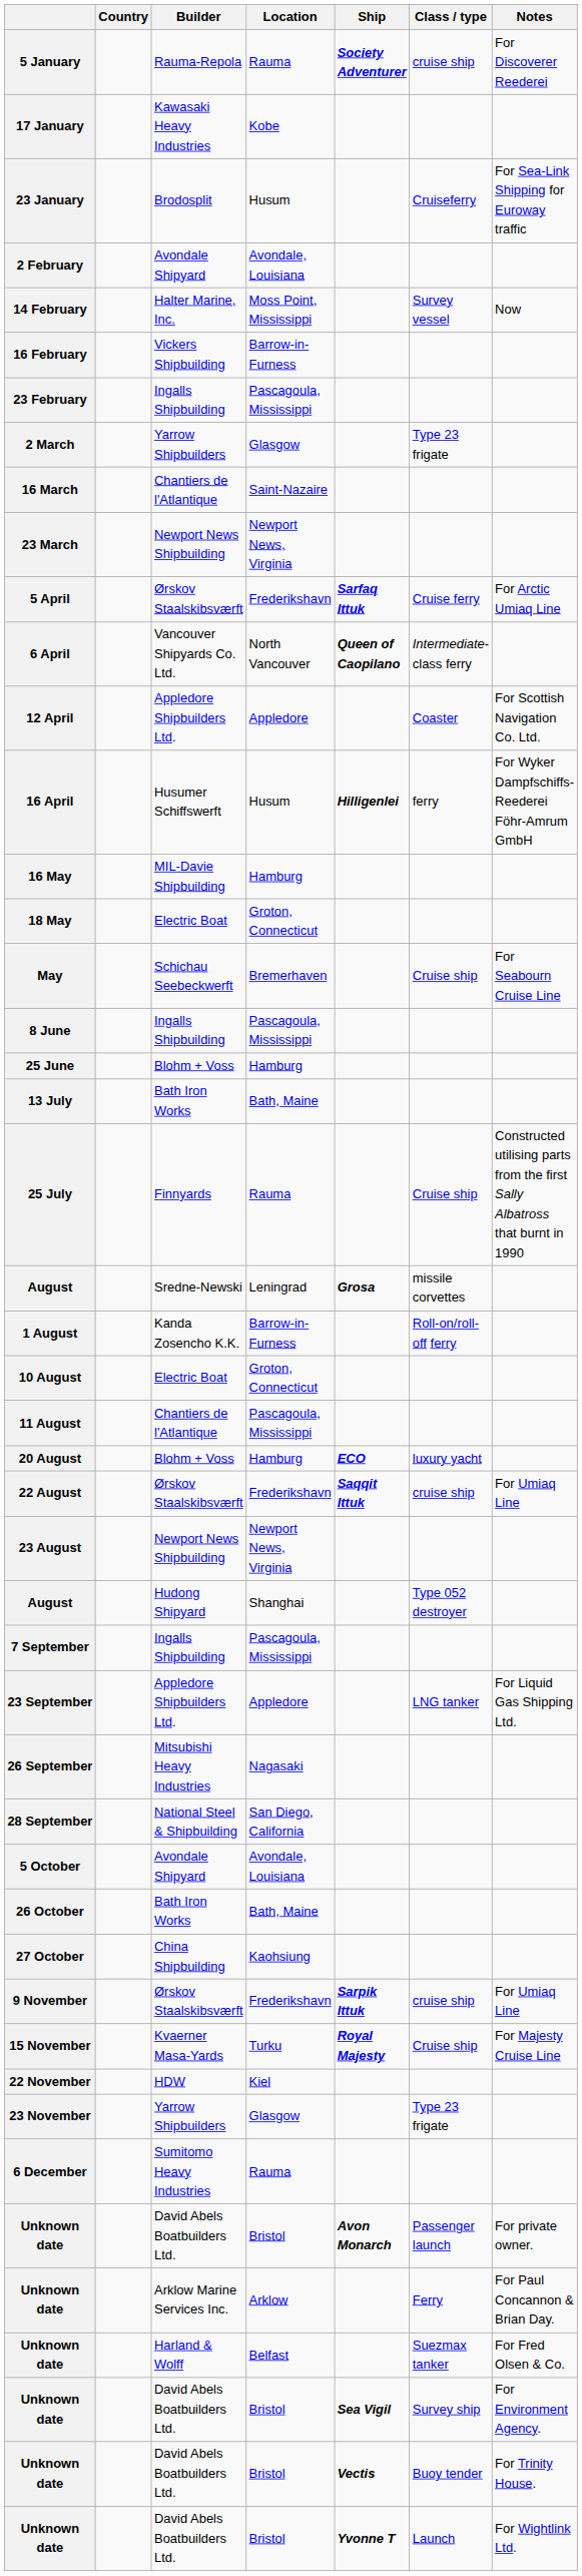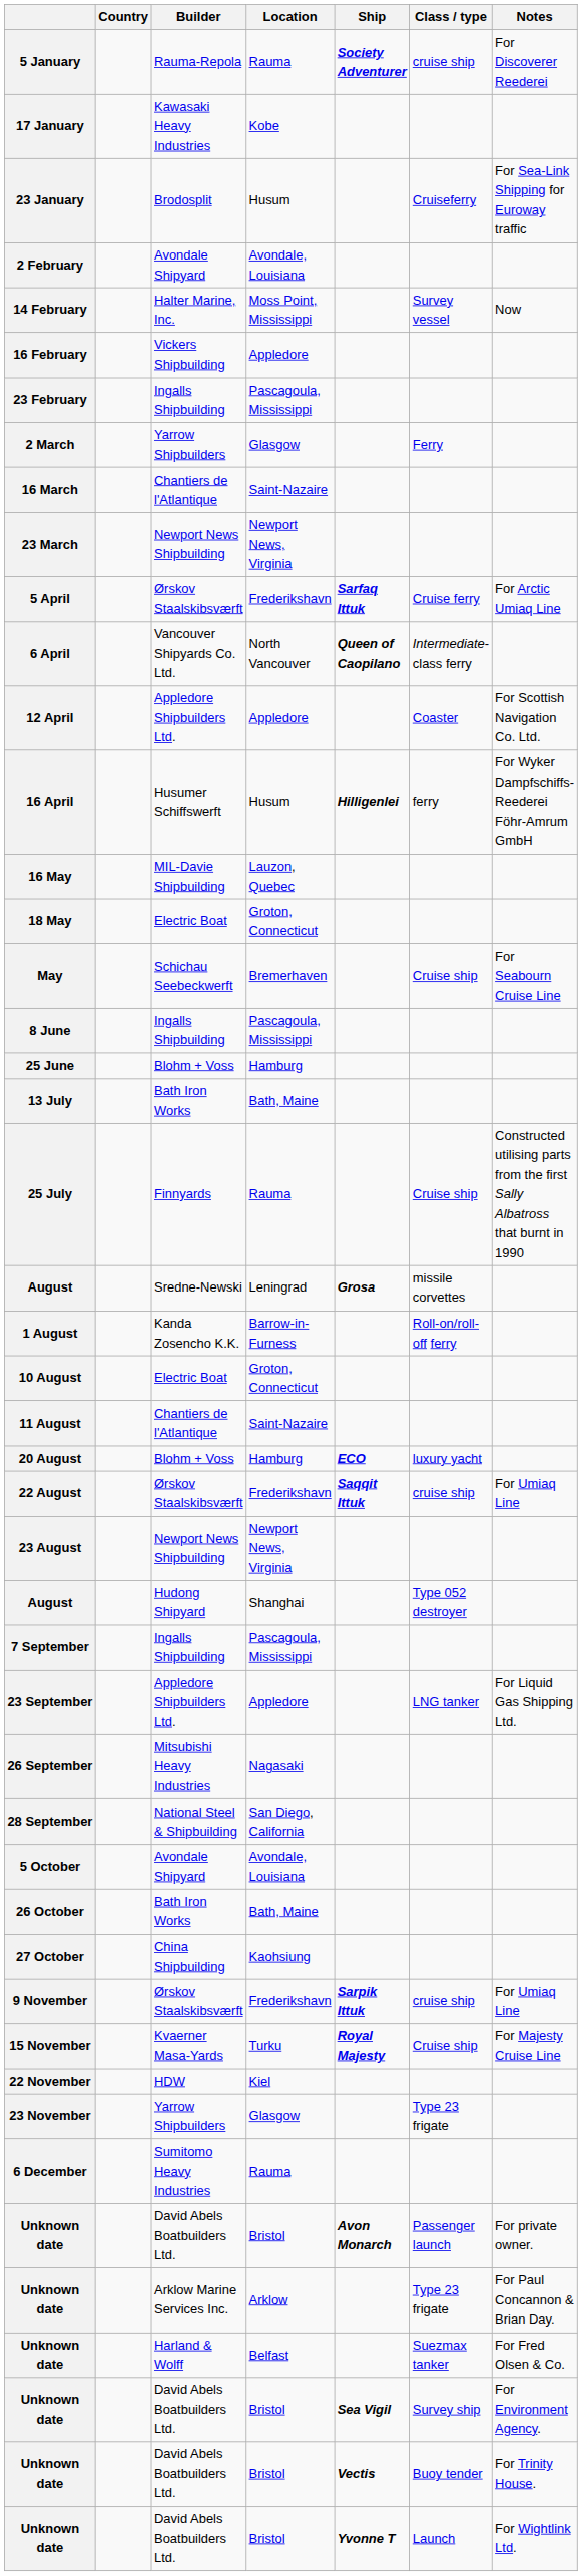 <table class="wikitable sortable" style="font-size:1.00em; line-height:1.5em;">
 <tr>
 <th width="100"></th>
 <th width="130">Country</th>
 <th>Builder</th>
 <th>Location</th>
 <th>Ship</th>
 <th>Class / type</th>
 <th>Notes</th>
 </tr>
 <tr>
 <th>5 January</th>
 <td></td>
 <td><a href='#'>Rauma-Repola</a></td>
 <td><a href='#'>Rauma</a></td>
 <td><a href='#'><strong><em>Society Adventurer</em></strong></a></td>
 <td><a href='#'>cruise ship</a></td>
 <td>For <a href='#'>Discoverer Reederei</a></td>
 </tr>
 <tr>
 <th>17 January</th>
 <td></td>
 <td><a href='#'>Kawasaki Heavy Industries</a></td>
 <td><a href='#'>Kobe</a></td>
 <td><strong></strong></td>
 <td></td>
 <td></td>
 </tr>
 <tr>
 <th>23 January</th>
 <td></td>
 <td><a href='#'>Brodosplit</a></td>
 <td>Husum</td>
 <td><strong></strong></td>
 <td><a href='#'>Cruiseferry</a></td>
 <td>For <a href='#'>Sea-Link Shipping</a> for <a href='#'>Euroway</a> traffic</td>
 </tr>
 <tr>
 <th>2 February</th>
 <td></td>
 <td><a href='#'>Avondale Shipyard</a></td>
 <td><a href='#'>Avondale, Louisiana</a></td>
 <td><strong></strong></td>
 <td></td>
 <td></td>
 </tr>
 <tr>
 <th>14 February</th>
 <td></td>
 <td><a href='#'>Halter Marine, Inc.</a></td>
 <td><a href='#'>Moss Point, Mississippi</a></td>
 <td><strong></strong></td>
 <td><a href='#'>Survey vessel</a></td>
 <td>Now <strong></strong></td>
 </tr>
 <tr>
 <th>16 February</th>
 <td></td>
 <td><a href='#'>Vickers Shipbuilding</a></td>
-<td><a href='#'>Barrow-in-Furness</a></td>
+<td><a href='#'>Appledore</a></td>
 <td><strong></strong></td>
 <td></td>
 <td></td>
 </tr>
 <tr>
 <th>23 February</th>
 <td></td>
 <td><a href='#'>Ingalls Shipbuilding</a></td>
 <td><a href='#'>Pascagoula, Mississippi</a></td>
 <td><strong></strong></td>
 <td></td>
 <td></td>
 </tr>
 <tr>
 <th>2 March</th>
 <td></td>
 <td><a href='#'>Yarrow Shipbuilders</a></td>
 <td><a href='#'>Glasgow</a></td>
 <td><strong></strong></td>
-<td><a href='#'>Type 23</a> frigate</td>
+<td><a href='#'>Ferry</a></td>
 <td></td>
 </tr>
 <tr>
 <th>16 March</th>
 <td></td>
 <td><a href='#'>Chantiers de l'Atlantique</a></td>
 <td><a href='#'>Saint-Nazaire</a></td>
 <td><strong></strong></td>
 <td></td>
 <td></td>
 </tr>
 <tr>
 <th>23 March</th>
 <td></td>
 <td><a href='#'>Newport News Shipbuilding</a></td>
 <td><a href='#'>Newport News, Virginia</a></td>
 <td><strong></strong></td>
 <td></td>
 <td></td>
 </tr>
 <tr>
 <th>5 April</th>
 <td></td>
 <td><a href='#'>Ørskov Staalskibsværft</a></td>
 <td><a href='#'>Frederikshavn</a></td>
 <td><strong><em><a href='#'>Sarfaq Ittuk</a></em></strong></td>
 <td><a href='#'>Cruise ferry</a></td>
 <td>For <a href='#'>Arctic Umiaq Line</a></td>
 </tr>
 <tr>
 <th>6 April</th>
 <td></td>
 <td>Vancouver Shipyards Co. Ltd.</td>
 <td>North Vancouver</td>
 <td><strong><em>Queen of Caopilano</em></strong></td>
 <td><em>Intermediate</em>-class ferry</td>
 <td></td>
 </tr>
 <tr ---->
 <th>12 April</th>
 <td></td>
 <td><a href='#'>Appledore Shipbuilders Ltd</a>.</td>
 <td><a href='#'>Appledore</a></td>
 <td><strong></strong></td>
 <td><a href='#'>Coaster</a></td>
 <td>For Scottish Navigation Co. Ltd.</td>
 </tr>
 <tr>
 <th>16 April</th>
 <td></td>
 <td>Husumer Schiffswerft</td>
 <td>Husum</td>
 <td><strong><em>Hilligenlei</em></strong></td>
 <td>ferry</td>
 <td>For Wyker Dampfschiffs-Reederei Föhr-Amrum GmbH</td>
 </tr>
 <tr>
 <th>16 May</th>
 <td></td>
 <td><a href='#'>MIL-Davie Shipbuilding</a></td>
-<td><a href='#'>Hamburg</a></td>
+<td><a href='#'>Lauzon</a>, <a href='#'>Quebec</a></td>
 <td><strong></strong></td>
 <td></td>
 <td></td>
 </tr>
 <tr>
 <th>18 May</th>
 <td></td>
 <td><a href='#'>Electric Boat</a></td>
 <td><a href='#'>Groton, Connecticut</a></td>
 <td><strong></strong></td>
 <td></td>
 <td></td>
 </tr>
 <tr>
 <th>May</th>
 <td></td>
 <td><a href='#'>Schichau Seebeckwerft</a></td>
 <td><a href='#'>Bremerhaven</a></td>
 <td><strong></strong></td>
 <td><a href='#'>Cruise ship</a></td>
 <td>For <a href='#'>Seabourn Cruise Line</a></td>
 </tr>
 <tr>
 <th>8 June</th>
 <td></td>
 <td><a href='#'>Ingalls Shipbuilding</a></td>
 <td><a href='#'>Pascagoula, Mississippi</a></td>
 <td><strong></strong></td>
 <td></td>
 <td></td>
 </tr>
 <tr>
 <th>25 June</th>
 <td></td>
 <td><a href='#'>Blohm + Voss</a></td>
 <td><a href='#'>Hamburg</a></td>
 <td><strong></strong></td>
 <td></td>
 <td></td>
 </tr>
 <tr>
 <th>13 July</th>
 <td></td>
 <td><a href='#'>Bath Iron Works</a></td>
 <td><a href='#'>Bath, Maine</a></td>
 <td><strong></strong></td>
 <td></td>
 <td></td>
 </tr>
 <tr>
 <th>25 July</th>
 <td></td>
 <td><a href='#'>Finnyards</a></td>
 <td><a href='#'>Rauma</a></td>
 <td><strong></strong></td>
 <td><a href='#'>Cruise ship</a></td>
 <td>Constructed utilising parts from the first <em>Sally Albatross</em> that burnt in 1990</td>
 </tr>
 <tr>
 <th>August</th>
 <td></td>
 <td>Sredne-Newski</td>
 <td>Leningrad</td>
 <td><strong><em>Grosa</em></strong></td>
 <td>missile corvettes</td>
 <td></td>
 </tr>
 <tr>
 <th>1 August</th>
 <td></td>
 <td>Kanda Zosencho K.K.</td>
 <td><a href='#'>Barrow-in-Furness</a></td>
 <td><strong></strong></td>
 <td><a href='#'>Roll-on/roll-off</a> <a href='#'>ferry</a></td>
 <td></td>
 </tr>
 <tr>
 <th>10 August</th>
 <td></td>
 <td><a href='#'>Electric Boat</a></td>
 <td><a href='#'>Groton, Connecticut</a></td>
 <td><strong></strong></td>
 <td></td>
 <td></td>
 </tr>
 <tr>
 <th>11 August</th>
 <td></td>
 <td><a href='#'>Chantiers de l'Atlantique</a></td>
-<td><a href='#'>Pascagoula, Mississippi</a></td>
+<td><a href='#'>Saint-Nazaire</a></td>
 <td><strong></strong></td>
 <td></td>
 <td></td>
 </tr>
 <tr>
 <th>20 August</th>
 <td></td>
 <td><a href='#'>Blohm + Voss</a></td>
 <td><a href='#'>Hamburg</a></td>
 <td><strong><em><a href='#'>ECO</a></em></strong></td>
 <td><a href='#'>luxury yacht</a></td>
 <td></td>
 </tr>
 <tr>
 <th>22 August</th>
 <td></td>
 <td><a href='#'>Ørskov Staalskibsværft</a></td>
 <td><a href='#'>Frederikshavn</a></td>
 <td><strong><em><a href='#'>Saqqit Ittuk</a></em></strong></td>
 <td><a href='#'>cruise ship</a></td>
 <td>For <a href='#'>Umiaq Line</a></td>
 </tr>
 <tr>
 <th>23 August</th>
 <td></td>
 <td><a href='#'>Newport News Shipbuilding</a></td>
 <td><a href='#'>Newport News, Virginia</a></td>
 <td><strong></strong></td>
 <td></td>
 <td></td>
 </tr>
 <tr>
 <th>August</th>
 <td></td>
 <td><a href='#'>Hudong Shipyard</a></td>
 <td>Shanghai</td>
 <td><strong></strong></td>
 <td><a href='#'>Type 052 destroyer</a></td>
 <td></td>
 </tr>
 <tr>
 <th>7 September</th>
 <td></td>
 <td><a href='#'>Ingalls Shipbuilding</a></td>
 <td><a href='#'>Pascagoula, Mississippi</a></td>
 <td><strong></strong></td>
 <td></td>
 <td></td>
 </tr>
 <tr ---->
 <th>23 September</th>
 <td></td>
 <td><a href='#'>Appledore Shipbuilders Ltd</a>.</td>
 <td><a href='#'>Appledore</a></td>
 <td><strong></strong></td>
 <td><a href='#'>LNG tanker</a></td>
 <td>For Liquid Gas Shipping Ltd.</td>
 </tr>
 <tr>
 <th>26 September</th>
 <td></td>
 <td><a href='#'>Mitsubishi Heavy Industries</a></td>
 <td><a href='#'>Nagasaki</a></td>
 <td><strong></strong></td>
 <td></td>
 <td></td>
 </tr>
 <tr>
 <th>28 September</th>
 <td></td>
 <td><a href='#'>National Steel & Shipbuilding</a></td>
 <td><a href='#'>San Diego</a>, <a href='#'>California</a></td>
 <td><strong></strong></td>
 <td></td>
 <td></td>
 </tr>
 <tr>
 <th>5 October</th>
 <td></td>
 <td><a href='#'>Avondale Shipyard</a></td>
 <td><a href='#'>Avondale, Louisiana</a></td>
 <td><strong></strong></td>
 <td></td>
 <td></td>
 </tr>
 <tr>
 <th>26 October</th>
 <td></td>
 <td><a href='#'>Bath Iron Works</a></td>
 <td><a href='#'>Bath, Maine</a></td>
 <td><strong></strong></td>
 <td></td>
 <td></td>
 </tr>
 <tr>
 <th>27 October</th>
 <td></td>
 <td><a href='#'>China Shipbuilding</a></td>
 <td><a href='#'>Kaohsiung</a></td>
 <td><strong></strong></td>
 <td></td>
 <td></td>
 </tr>
 <tr>
 <th>9 November</th>
 <td></td>
 <td><a href='#'>Ørskov Staalskibsværft</a></td>
 <td><a href='#'>Frederikshavn</a></td>
 <td><strong><em><a href='#'>Sarpik Ittuk</a></em></strong></td>
 <td><a href='#'>cruise ship</a></td>
 <td>For <a href='#'>Umiaq Line</a></td>
 </tr>
 <tr>
 <th>15 November</th>
 <td></td>
 <td><a href='#'>Kvaerner Masa-Yards</a></td>
 <td><a href='#'>Turku</a></td>
 <td><strong><a href='#'><em>Royal Majesty</em></a></strong></td>
 <td><a href='#'>Cruise ship</a></td>
 <td>For <a href='#'>Majesty Cruise Line</a></td>
 </tr>
 <tr>
 <th>22 November</th>
 <td></td>
 <td><a href='#'>HDW</a></td>
 <td><a href='#'>Kiel</a></td>
 <td><strong></strong></td>
 <td></td>
 <td></td>
 </tr>
 <tr>
 <th>23 November</th>
 <td></td>
 <td><a href='#'>Yarrow Shipbuilders</a></td>
 <td><a href='#'>Glasgow</a></td>
 <td><strong></strong></td>
 <td><a href='#'>Type 23</a> frigate</td>
 <td></td>
 </tr>
 <tr>
 <th>6 December</th>
 <td></td>
 <td><a href='#'>Sumitomo Heavy Industries</a></td>
 <td><a href='#'>Rauma</a></td>
 <td><strong></strong></td>
 <td></td>
 <td></td>
 </tr>
 <tr ---->
 <th>Unknown date</th>
 <td></td>
 <td>David Abels Boatbuilders Ltd.</td>
 <td><a href='#'>Bristol</a></td>
 <td><strong><em>Avon Monarch</em></strong></td>
 <td><a href='#'>Passenger launch</a></td>
 <td>For private owner.</td>
 </tr>
 <tr ---->
 <th>Unknown date</th>
 <td></td>
 <td>Arklow Marine Services Inc.</td>
 <td><a href='#'>Arklow</a></td>
 <td><strong></strong></td>
-<td><a href='#'>Ferry</a></td>
+<td><a href='#'>Type 23</a> frigate</td>
 <td>For Paul Concannon & Brian Day.</td>
 </tr>
 <tr ---->
 <th>Unknown date</th>
 <td></td>
 <td><a href='#'>Harland & Wolff</a></td>
 <td><a href='#'>Belfast</a></td>
 <td><strong></strong></td>
 <td><a href='#'>Suezmax</a> <a href='#'>tanker</a></td>
 <td>For Fred Olsen & Co.</td>
 </tr>
 <tr ---->
 <th>Unknown date</th>
 <td></td>
 <td>David Abels Boatbuilders Ltd.</td>
 <td><a href='#'>Bristol</a></td>
 <td><strong><em>Sea Vigil</em></strong></td>
 <td><a href='#'>Survey ship</a></td>
 <td>For <a href='#'>Environment Agency</a>.</td>
 </tr>
 <tr ---->
 <th>Unknown date</th>
 <td></td>
 <td>David Abels Boatbuilders Ltd.</td>
 <td><a href='#'>Bristol</a></td>
 <td><strong><em>Vectis</em></strong></td>
 <td><a href='#'>Buoy tender</a></td>
 <td>For <a href='#'>Trinity House</a>.</td>
 </tr>
 <tr ---->
 <th>Unknown date</th>
 <td></td>
 <td>David Abels Boatbuilders Ltd.</td>
 <td><a href='#'>Bristol</a></td>
 <td><strong><em>Yvonne T</em></strong></td>
 <td><a href='#'>Launch</a></td>
 <td>For <a href='#'>Wightlink Ltd</a>.</td>
 </tr>
 </table>
